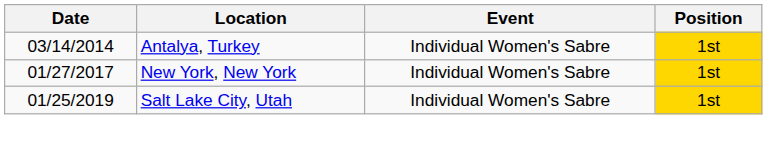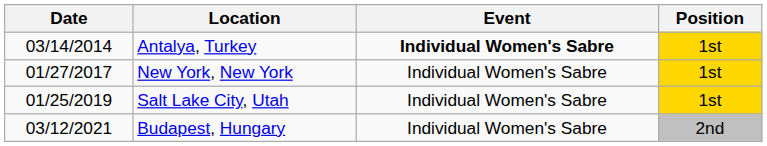 <table class="wikitable" width="50%" style="font-size:90%; text-align:center;">
 <tr>
 <th>Date</th>
 <th>Location</th>
 <th>Event</th>
 <th>Position</th>
 </tr>
 <tr>
 <td>03/14/2014</td>
 <td rowspan="1" align="left"> <a href='#'>Antalya</a>, <a href='#'>Turkey</a></td>
-<td>Individual Women's Sabre</td>
+<td><strong>Individual Women's Sabre</strong></td>
 <td bgcolor="gold">1st</td>
 </tr>
 <tr>
 <td>01/27/2017</td>
 <td rowspan="1" align="left"> <a href='#'>New York</a>, <a href='#'>New York</a></td>
 <td>Individual Women's Sabre</td>
 <td bgcolor="gold">1st</td>
 </tr>
 <tr>
 <td>01/25/2019</td>
 <td rowspan="1" align="left"> <a href='#'>Salt Lake City</a>, <a href='#'>Utah</a></td>
 <td>Individual Women's Sabre</td>
 <td bgcolor="gold">1st</td>
 </tr>
+<tr>
+<td>03/12/2021</td>
+<td rowspan="1" align="left"> <a href='#'>Budapest</a>, <a href='#'>Hungary</a></td>
+<td>Individual Women's Sabre</td>
+<td bgcolor="silver">2nd</td>
+</tr>
 </table>
